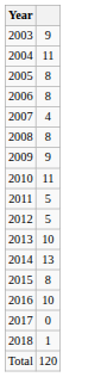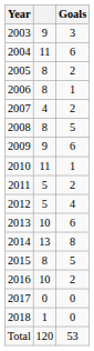 <table class="wikitable plainrowheaders sortable" style="text-align:center; font-size:95%">
 <tr>
 <th scope="col">Year</th>
 <th scope="col"></th>
+<th scope="col">Goals</th>
 </tr>
 <tr>
 <td>2003</td>
 <td>9</td>
+<td>3</td>
 </tr>
 <tr>
 <td>2004</td>
 <td>11</td>
+<td>6</td>
 </tr>
 <tr>
 <td>2005</td>
 <td>8</td>
+<td>2</td>
 </tr>
 <tr>
 <td>2006</td>
 <td>8</td>
+<td>1</td>
 </tr>
 <tr>
 <td>2007</td>
 <td>4</td>
+<td>2</td>
 </tr>
 <tr>
 <td>2008</td>
 <td>8</td>
+<td>5</td>
 </tr>
 <tr>
 <td>2009</td>
 <td>9</td>
+<td>6</td>
 </tr>
 <tr>
 <td>2010</td>
 <td>11</td>
+<td>1</td>
 </tr>
 <tr>
 <td>2011</td>
 <td>5</td>
+<td>2</td>
 </tr>
 <tr>
 <td>2012</td>
 <td>5</td>
+<td>4</td>
 </tr>
 <tr>
 <td>2013</td>
 <td>10</td>
+<td>6</td>
 </tr>
 <tr>
 <td>2014</td>
 <td>13</td>
+<td>8</td>
 </tr>
 <tr>
 <td>2015</td>
 <td>8</td>
+<td>5</td>
 </tr>
 <tr>
 <td>2016</td>
 <td>10</td>
+<td>2</td>
 </tr>
 <tr>
 <td>2017</td>
+<td>0</td>
 <td>0</td>
 </tr>
 <tr>
 <td>2018</td>
 <td>1</td>
+<td>0</td>
 </tr>
 <tr>
 <td>Total</td>
 <td>120</td>
+<td>53</td>
 </tr>
 </table>
